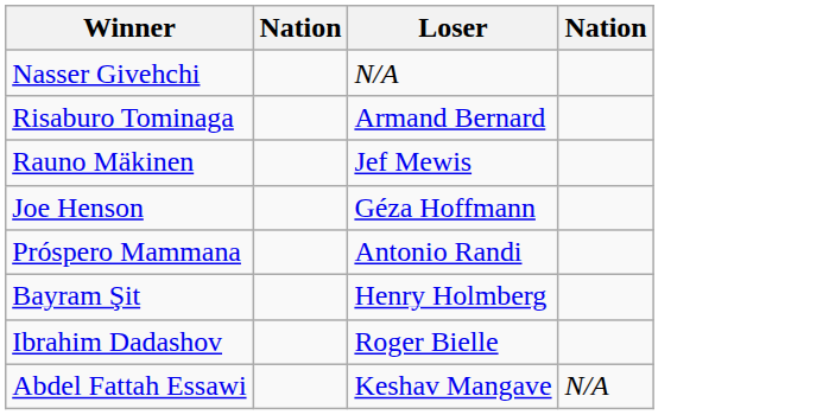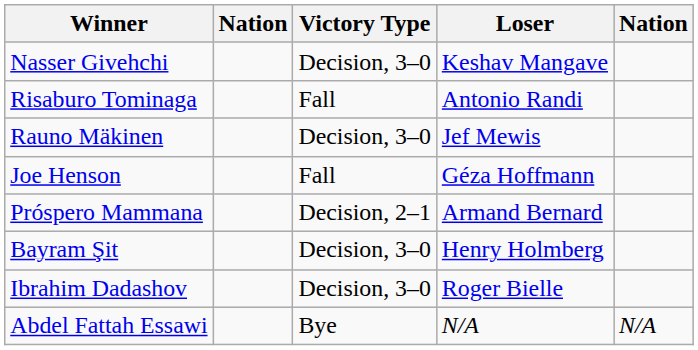 <table class="wikitable sortable" style="text-align:left;">
 <tr>
 <th>Winner</th>
 <th>Nation</th>
+<th>Victory Type</th>
 <th>Loser</th>
 <th>Nation</th>
 </tr>
 <tr>
 <td><a href='#'>Nasser Givehchi</a></td>
 <td></td>
-<td><em>N/A</em></td>
+<td>Decision, 3–0</td>
+<td><a href='#'>Keshav Mangave</a></td>
 <td></td>
 </tr>
 <tr>
 <td><a href='#'>Risaburo Tominaga</a></td>
 <td></td>
-<td><a href='#'>Armand Bernard</a></td>
+<td>Fall</td>
+<td><a href='#'>Antonio Randi</a></td>
 <td></td>
 </tr>
 <tr>
 <td><a href='#'>Rauno Mäkinen</a></td>
 <td></td>
+<td>Decision, 3–0</td>
 <td><a href='#'>Jef Mewis</a></td>
 <td></td>
 </tr>
 <tr>
 <td><a href='#'>Joe Henson</a></td>
 <td></td>
+<td>Fall</td>
 <td><a href='#'>Géza Hoffmann</a></td>
 <td></td>
 </tr>
 <tr>
 <td><a href='#'>Próspero Mammana</a></td>
 <td></td>
-<td><a href='#'>Antonio Randi</a></td>
+<td>Decision, 2–1</td>
+<td><a href='#'>Armand Bernard</a></td>
 <td></td>
 </tr>
 <tr>
 <td><a href='#'>Bayram Şit</a></td>
 <td></td>
+<td>Decision, 3–0</td>
 <td><a href='#'>Henry Holmberg</a></td>
 <td></td>
 </tr>
 <tr>
 <td><a href='#'>Ibrahim Dadashov</a></td>
 <td></td>
+<td>Decision, 3–0</td>
 <td><a href='#'>Roger Bielle</a></td>
 <td></td>
 </tr>
 <tr>
 <td><a href='#'>Abdel Fattah Essawi</a></td>
 <td></td>
-<td><a href='#'>Keshav Mangave</a></td>
+<td>Bye</td>
+<td><em>N/A</em></td>
 <td><em>N/A</em></td>
 </tr>
 </table>
